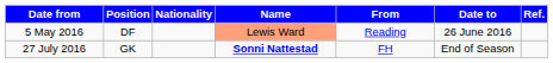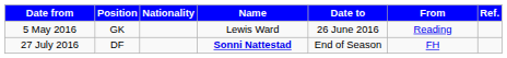 <table class="wikitable" style="text-align:center; font-size:90%; ">
 <tr>
 <th style="background:#00f; color:white; width:120px;">Date from</th>
 <th style="background:#00f; color:white; width:55px;">Position</th>
 <th style="background:#00f; color:white; width:55px;">Nationality</th>
 <th style="background:#00f; color:white; width:150px;">Name</th>
+<th style="background:#00f; color:white; width:105px;">Date to</th>
 <th style="background:#00f; color:white; width:120px;">From</th>
-<th style="background:#00f; color:white; width:105px;">Date to</th>
 <th style="background:#00f; color:white; width:25px;">Ref.</th>
 </tr>
 <tr>
 <td>5 May 2016</td>
-<td>DF</td>
+<td>GK</td>
 <td></td>
-<td style="background: lightsalmon;">Lewis Ward</td>
+<td>Lewis Ward</td>
+<td>26 June 2016</td>
 <td><a href='#'>Reading</a></td>
-<td>26 June 2016</td>
 <td></td>
 </tr>
 <tr>
 <td>27 July 2016</td>
-<td>GK</td>
+<td>DF</td>
 <td></td>
 <td><strong><a href='#'>Sonni Nattestad</a></strong></td>
+<td>End of Season</td>
 <td><a href='#'>FH</a></td>
-<td>End of Season</td>
 <td></td>
 </tr>
 </table>
